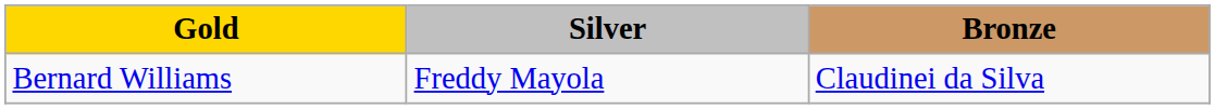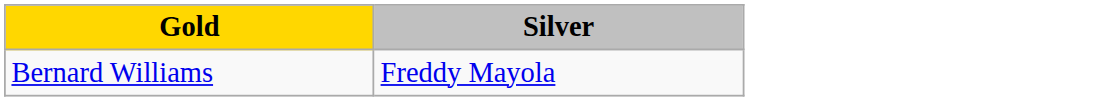 <table class="wikitable" style="text-align:left">
 <tr align="center">
 <td width=200 bgcolor=gold><strong>Gold</strong></td>
 <td width=200 bgcolor=silver><strong>Silver</strong></td>
-<td width=200 bgcolor=CC9966><strong>Bronze</strong></td>
 </tr>
 <tr>
 <td><a href='#'>Bernard Williams</a><br><em></em></td>
 <td><a href='#'>Freddy Mayola</a><br><em></em></td>
-<td><a href='#'>Claudinei da Silva</a><br><em></em></td>
 </tr>
 </table>
